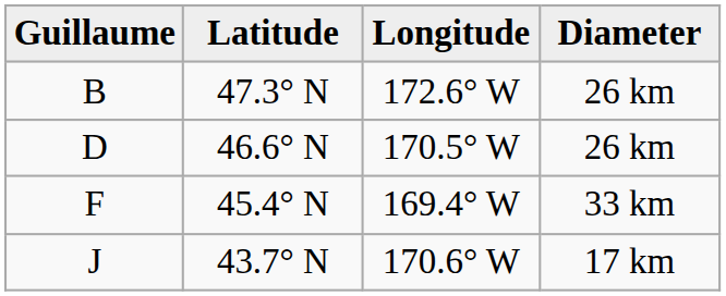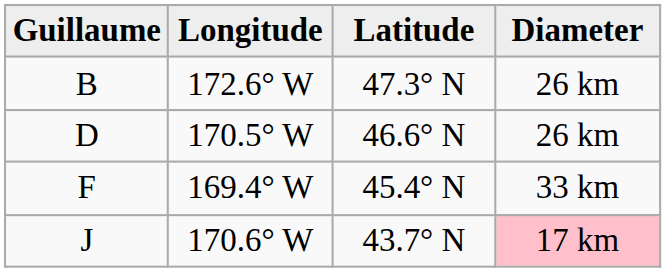 <table class="wikitable">
 <tr>
 <th width="25%" style="background:#eeeeee;">Guillaume</th>
+<th width="25%" style="background:#eeeeee;">Longitude</th>
 <th width="25%" style="background:#eeeeee;">Latitude</th>
-<th width="25%" style="background:#eeeeee;">Longitude</th>
 <th width="25%" style="background:#eeeeee;">Diameter</th>
 </tr>
 <tr>
 <td align="center">B</td>
+<td align="center">172.6° W</td>
 <td align="center">47.3° N</td>
-<td align="center">172.6° W</td>
 <td align="center">26 km</td>
 </tr>
 <tr>
 <td align="center">D</td>
+<td align="center">170.5° W</td>
 <td align="center">46.6° N</td>
-<td align="center">170.5° W</td>
 <td align="center">26 km</td>
 </tr>
 <tr>
 <td align="center">F</td>
+<td align="center">169.4° W</td>
 <td align="center">45.4° N</td>
-<td align="center">169.4° W</td>
 <td align="center">33 km</td>
 </tr>
 <tr>
 <td align="center">J</td>
+<td align="center">170.6° W</td>
 <td align="center">43.7° N</td>
-<td align="center">170.6° W</td>
-<td align="center">17 km</td>
+<td align="center" style="background: pink;">17 km</td>
 </tr>
 </table>
